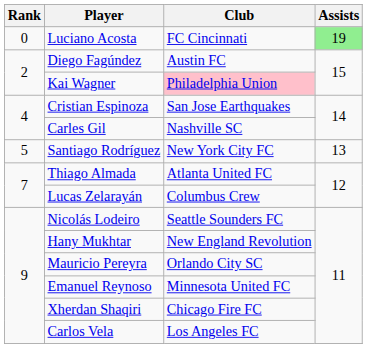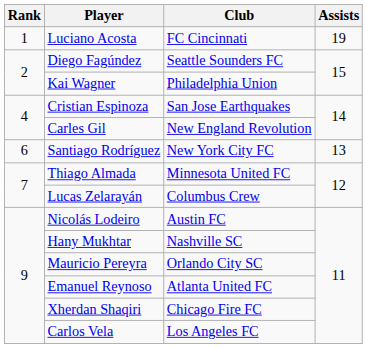 <table class="wikitable" style="text-align:center">
 <tr>
 <th>Rank</th>
 <th>Player</th>
 <th>Club</th>
 <th>Assists</th>
 </tr>
 <tr>
-<td>0</td>
+<td>1</td>
 <td align="left"> <a href='#'>Luciano Acosta</a></td>
 <td align="left"><a href='#'>FC Cincinnati</a></td>
-<td style="background: lightgreen;">19</td>
+<td>19</td>
 </tr>
 <tr>
 <td rowspan="2">2</td>
 <td align="left"> <a href='#'>Diego Fagúndez</a></td>
-<td align="left"><a href='#'>Austin FC</a></td>
+<td align="left"><a href='#'>Seattle Sounders FC</a></td>
 <td rowspan="2">15</td>
 </tr>
 <tr>
 <td align="left"> <a href='#'>Kai Wagner</a></td>
-<td align="left" style="background: pink;"><a href='#'>Philadelphia Union</a></td>
+<td align="left"><a href='#'>Philadelphia Union</a></td>
 </tr>
 <tr>
 <td rowspan="2">4</td>
 <td align="left"> <a href='#'>Cristian Espinoza</a></td>
 <td align="left"><a href='#'>San Jose Earthquakes</a></td>
 <td rowspan="2">14</td>
 </tr>
 <tr>
 <td align="left"> <a href='#'>Carles Gil</a></td>
-<td align="left"><a href='#'>Nashville SC</a></td>
+<td align="left"><a href='#'>New England Revolution</a></td>
 </tr>
 <tr>
-<td>5</td>
+<td>6</td>
 <td align="left"> <a href='#'>Santiago Rodríguez</a></td>
 <td align="left"><a href='#'>New York City FC</a></td>
 <td>13</td>
 </tr>
 <tr>
 <td rowspan="2">7</td>
 <td align="left"> <a href='#'>Thiago Almada</a></td>
-<td align="left"><a href='#'>Atlanta United FC</a></td>
+<td align="left"><a href='#'>Minnesota United FC</a></td>
 <td rowspan="2">12</td>
 </tr>
 <tr>
 <td align="left"> <a href='#'>Lucas Zelarayán</a></td>
 <td align="left"><a href='#'>Columbus Crew</a></td>
 </tr>
 <tr>
 <td rowspan="6">9</td>
 <td align="left"> <a href='#'>Nicolás Lodeiro</a></td>
-<td align="left"><a href='#'>Seattle Sounders FC</a></td>
+<td align="left"><a href='#'>Austin FC</a></td>
 <td rowspan="6">11</td>
 </tr>
 <tr>
 <td align="left"> <a href='#'>Hany Mukhtar</a></td>
-<td align="left"><a href='#'>New England Revolution</a></td>
+<td align="left"><a href='#'>Nashville SC</a></td>
 </tr>
 <tr>
 <td align="left"> <a href='#'>Mauricio Pereyra</a></td>
 <td align="left"><a href='#'>Orlando City SC</a></td>
 </tr>
 <tr>
 <td align="left"> <a href='#'>Emanuel Reynoso</a></td>
-<td align="left"><a href='#'>Minnesota United FC</a></td>
+<td align="left"><a href='#'>Atlanta United FC</a></td>
 </tr>
 <tr>
 <td align="left"> <a href='#'>Xherdan Shaqiri</a></td>
 <td align="left"><a href='#'>Chicago Fire FC</a></td>
 </tr>
 <tr>
 <td align="left"> <a href='#'>Carlos Vela</a></td>
 <td align="left"><a href='#'>Los Angeles FC</a></td>
 </tr>
 </table>
